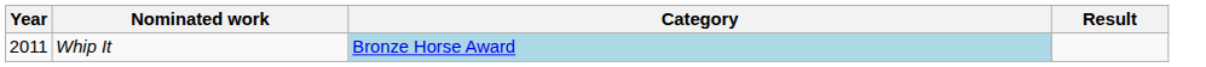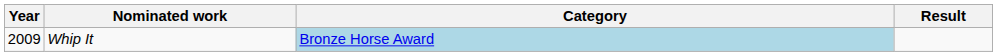 <table class=wikitable>
 <tr>
 <th width=4%>Year</th>
 <th width=25.5%>Nominated work</th>
 <th width=60.5%>Category</th>
 <th width=10%>Result</th>
 </tr>
 <tr>
-<td>2011</td>
+<td>2009</td>
 <td><em>Whip It</em></td>
 <td style="background: lightblue;"><a href='#'>Bronze Horse Award</a></td>
 <td></td>
 </tr>
 </table>
